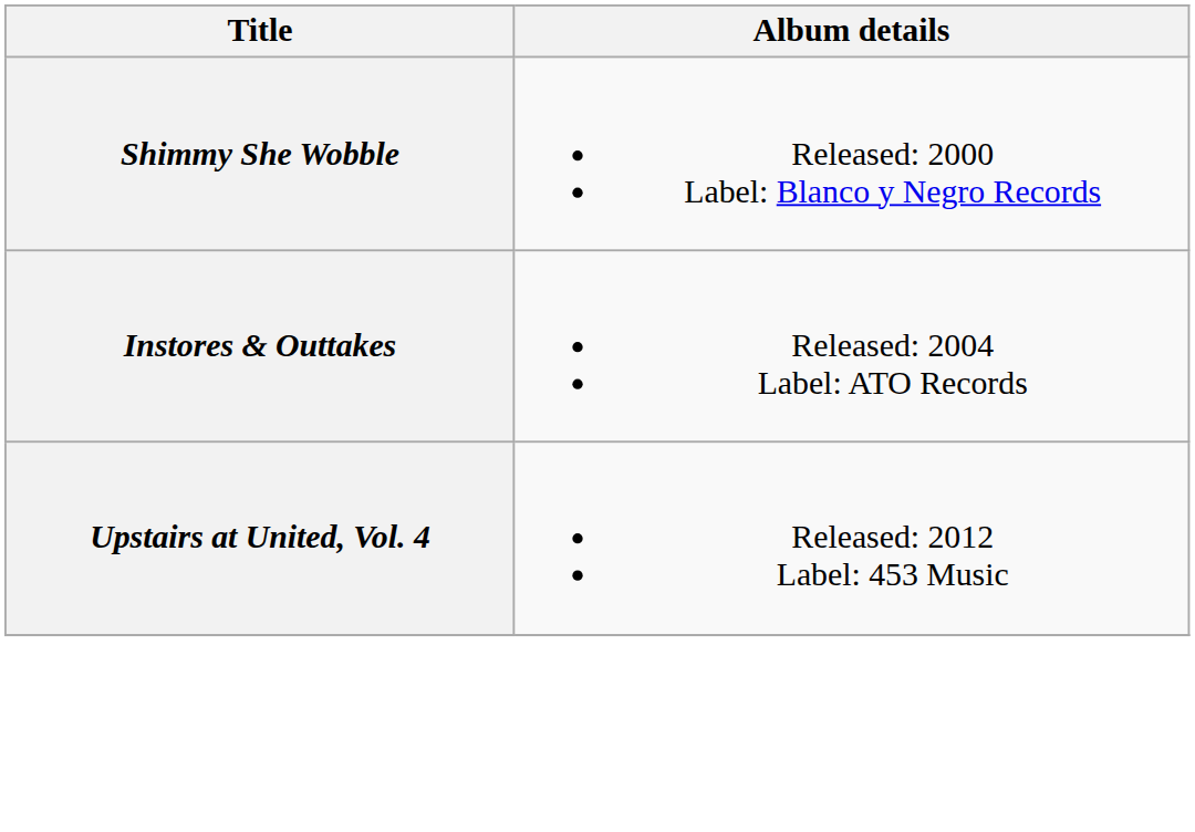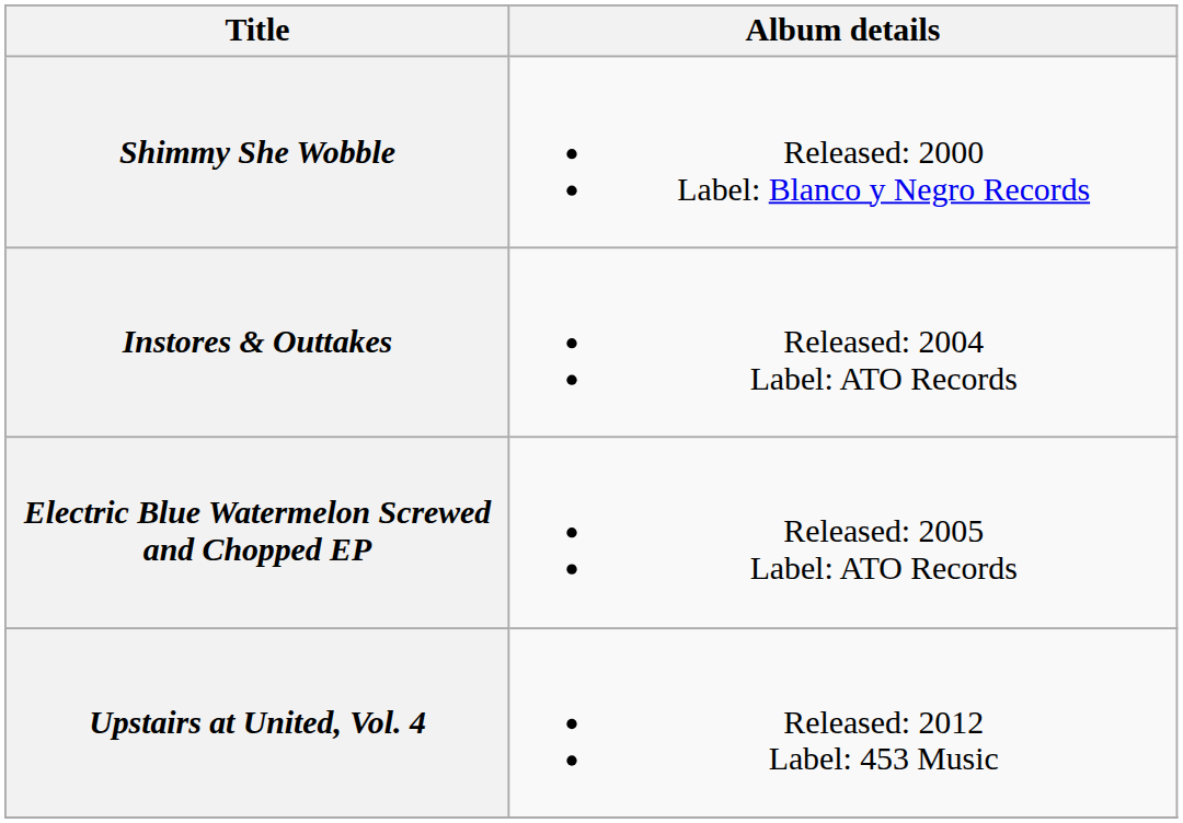 <table class="wikitable plainrowheaders" style="text-align:center;" border="1">
 <tr>
 <th scope="col" style="width:15em;">Title</th>
 <th scope="col" style="width:20em;">Album details</th>
 </tr>
 <tr>
 <th scope="row"><em>Shimmy She Wobble</em></th>
 <td><br><ul><li>Released: 2000</li><li>Label: <a href='#'>Blanco y Negro Records</a></li></ul></td>
 </tr>
 <tr>
 <th scope="row"><em>Instores & Outtakes</em></th>
 <td><br><ul><li>Released: 2004</li><li>Label: ATO Records</li></ul></td>
 </tr>
 <tr>
+<th scope="row"><em>Electric Blue Watermelon Screwed and Chopped EP</em></th>
+<td><br><ul><li>Released: 2005</li><li>Label: ATO Records</li></ul></td>
+</tr>
+<tr>
 <th scope="row"><em>Upstairs at United, Vol. 4</em></th>
 <td><br><ul><li>Released: 2012</li><li>Label: 453 Music</li></ul></td>
 </tr>
 <tr>
 </tr>
 </table>
